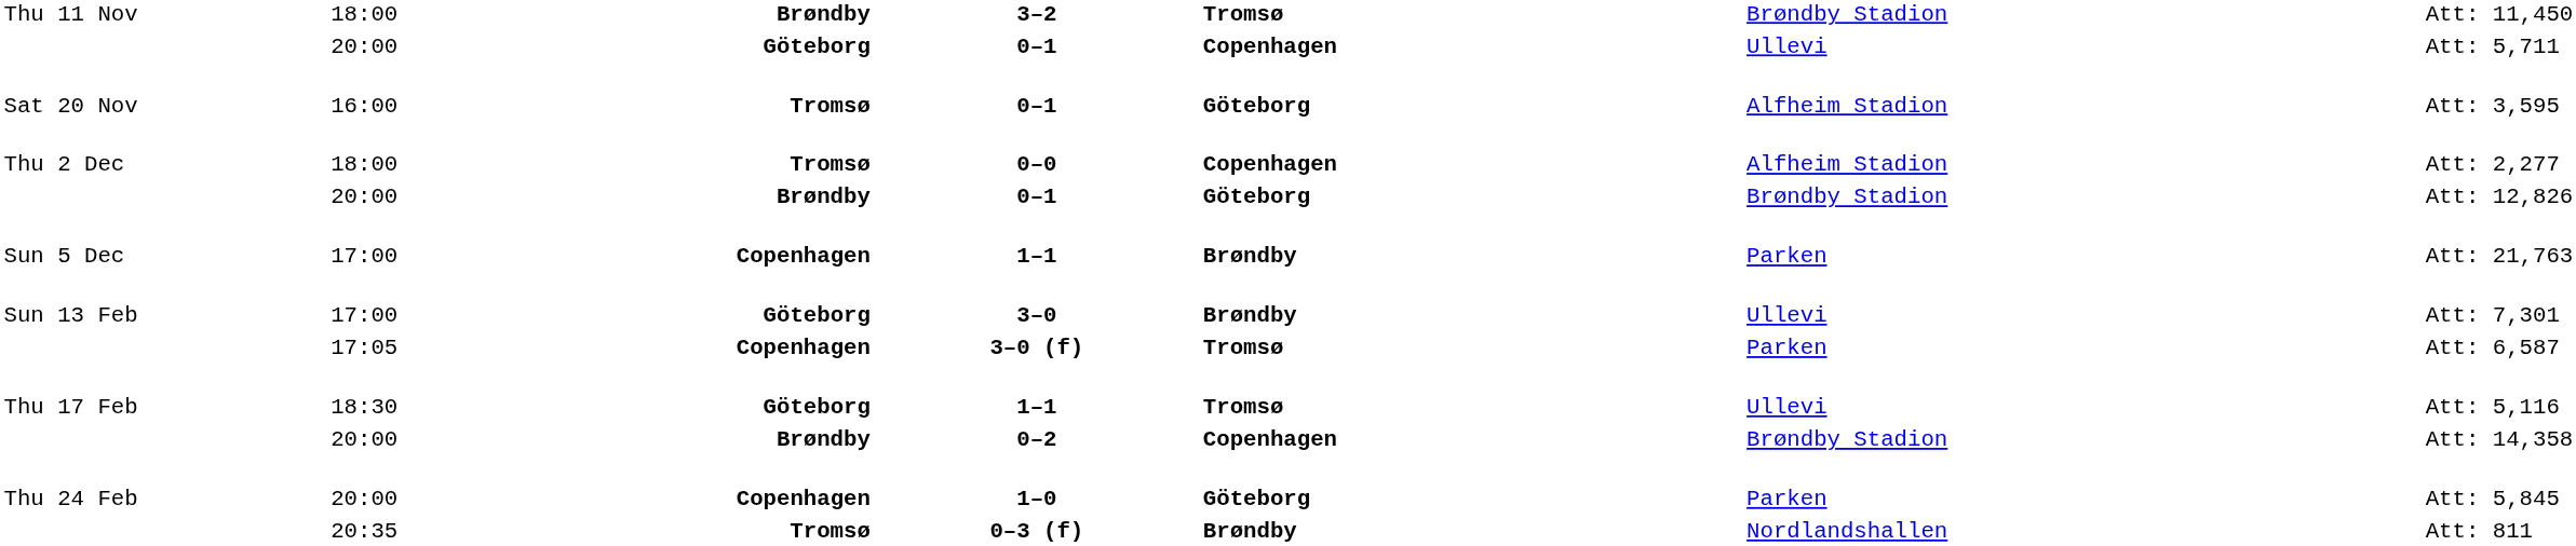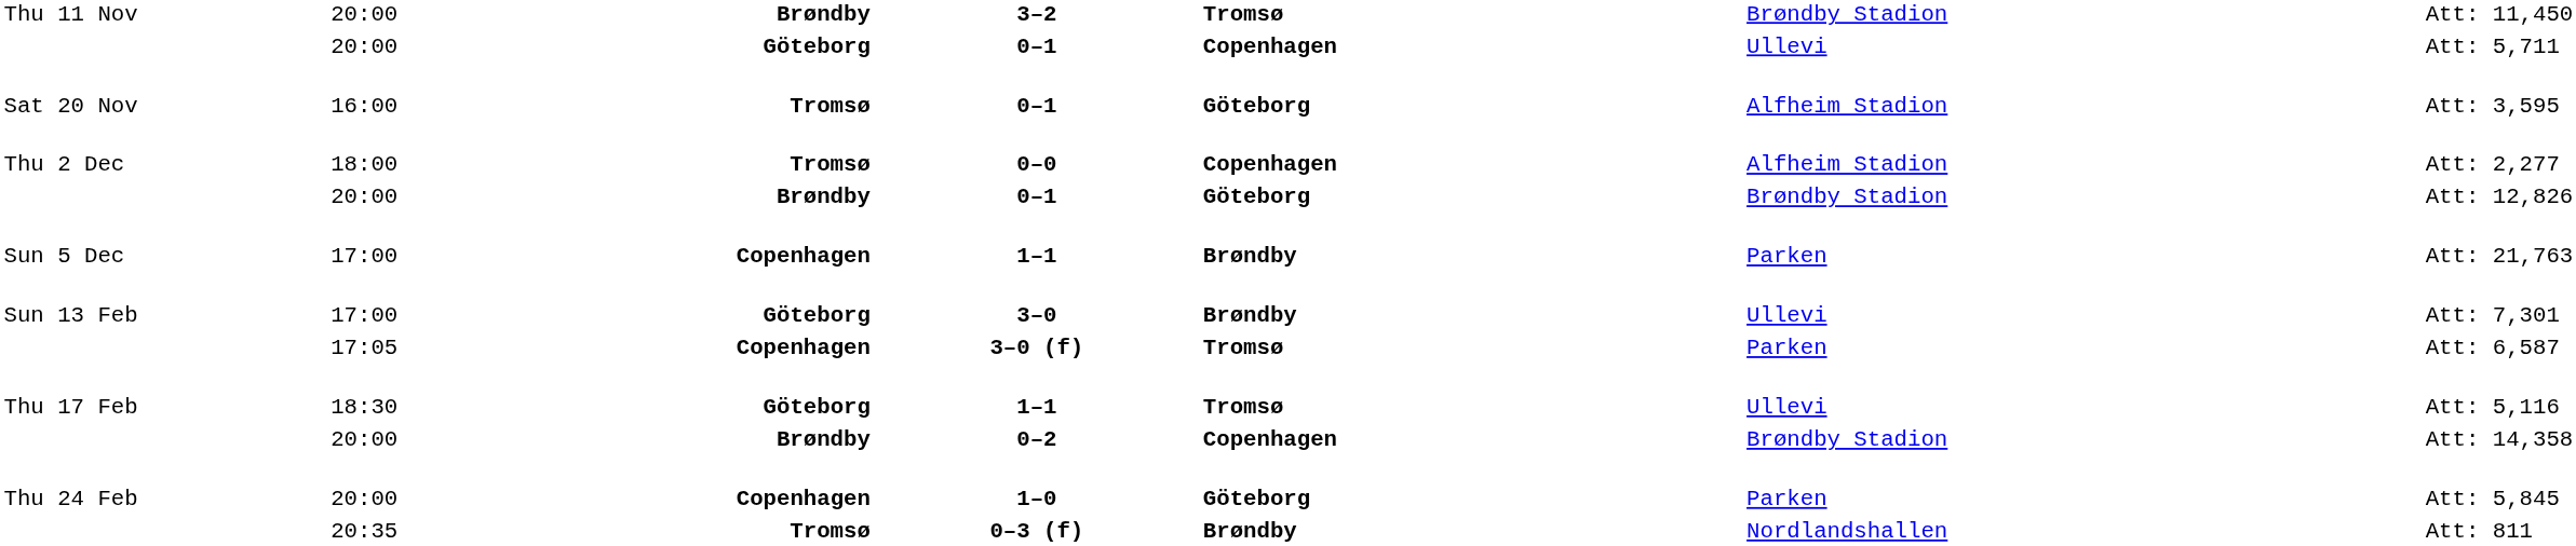 <table cellspacing=1 width=90%>
 <tr>
 <th width=12%></th>
 <th width=10%></th>
 <th width=10%></th>
 <th width=12%></th>
 <th width=20%></th>
 <th width=25%></th>
 <th width=10%></th>
 </tr>
 <tr style=font-size:90%>
 <td>Thu 11 Nov</td>
-<td>18:00</td>
+<td>20:00</td>
 <td align=right><strong>Brøndby</strong></td>
 <td align=center><strong>3–2</strong></td>
 <td align=left><strong>Tromsø</strong></td>
 <td><a href='#'>Brøndby Stadion</a></td>
 <td>Att: 11,450</td>
 <td></td>
 </tr>
 <tr style=font-size:90%>
 <td></td>
 <td>20:00</td>
 <td align=right><strong>Göteborg</strong></td>
 <td align=center><strong>0–1</strong></td>
 <td align=left><strong>Copenhagen</strong></td>
 <td><a href='#'>Ullevi</a></td>
 <td>Att: 5,711</td>
 </tr>
 <tr style=font-size:90%>
 <td><br>Sat 20 Nov</td>
 <td><br>16:00</td>
 <td align=right><br><strong>Tromsø</strong></td>
 <td align=center><br><strong>0–1</strong></td>
 <td align=left><br><strong>Göteborg</strong></td>
 <td><br><a href='#'>Alfheim Stadion</a></td>
 <td><br>Att: 3,595</td>
 </tr>
 <tr style=font-size:90%>
 <td><br>Thu 2 Dec</td>
 <td><br>18:00</td>
 <td align=right><br><strong>Tromsø</strong></td>
 <td align=center><br><strong>0–0</strong></td>
 <td align=left><br><strong>Copenhagen</strong></td>
 <td><br><a href='#'>Alfheim Stadion</a></td>
 <td><br>Att: 2,277</td>
 <td></td>
 </tr>
 <tr style=font-size:90%>
 <td></td>
 <td>20:00</td>
 <td align=right><strong>Brøndby</strong></td>
 <td align=center><strong>0–1</strong></td>
 <td align=left><strong>Göteborg</strong></td>
 <td><a href='#'>Brøndby Stadion</a></td>
 <td>Att: 12,826</td>
 </tr>
 <tr style=font-size:90%>
 <td><br>Sun 5 Dec</td>
 <td><br>17:00</td>
 <td align=right><br><strong>Copenhagen</strong></td>
 <td align=center><br><strong>1–1</strong></td>
 <td align=left><br><strong>Brøndby</strong></td>
 <td><br><a href='#'>Parken</a></td>
 <td><br>Att: 21,763</td>
 </tr>
 <tr style=font-size:90%>
 <td><br>Sun 13 Feb</td>
 <td><br>17:00</td>
 <td align=right><br><strong>Göteborg</strong></td>
 <td align=center><br><strong>3–0</strong></td>
 <td align=left><br><strong>Brøndby</strong></td>
 <td><br><a href='#'>Ullevi</a></td>
 <td><br>Att: 7,301</td>
 <td></td>
 </tr>
 <tr style=font-size:90%>
 <td></td>
 <td>17:05</td>
 <td align=right><strong>Copenhagen</strong></td>
 <td align=center><strong>3–0 (f)</strong></td>
 <td align=left><strong>Tromsø</strong></td>
 <td><a href='#'>Parken</a></td>
 <td>Att: 6,587</td>
 </tr>
 <tr style=font-size:90%>
 <td><br>Thu 17 Feb</td>
 <td><br>18:30</td>
 <td align=right><br><strong>Göteborg</strong></td>
 <td align=center><br><strong>1–1</strong></td>
 <td align=left><br><strong>Tromsø</strong></td>
 <td><br><a href='#'>Ullevi</a></td>
 <td><br>Att: 5,116</td>
 <td></td>
 </tr>
 <tr style=font-size:90%>
 <td></td>
 <td>20:00</td>
 <td align=right><strong>Brøndby</strong></td>
 <td align=center><strong>0–2</strong></td>
 <td align=left><strong>Copenhagen</strong></td>
 <td><a href='#'>Brøndby Stadion</a></td>
 <td>Att: 14,358</td>
 </tr>
 <tr style=font-size:90%>
 <td><br>Thu 24 Feb</td>
 <td><br>20:00</td>
 <td align=right><br><strong>Copenhagen</strong></td>
 <td align=center><br><strong>1–0</strong></td>
 <td align=left><br><strong>Göteborg</strong></td>
 <td><br><a href='#'>Parken</a></td>
 <td><br>Att: 5,845</td>
 <td></td>
 </tr>
 <tr style=font-size:90%>
 <td></td>
 <td>20:35</td>
 <td align=right><strong>Tromsø</strong></td>
 <td align=center><strong>0–3 (f)</strong></td>
 <td align=left><strong>Brøndby</strong></td>
 <td><a href='#'>Nordlandshallen</a></td>
 <td>Att: 811</td>
 </tr>
 </table>
